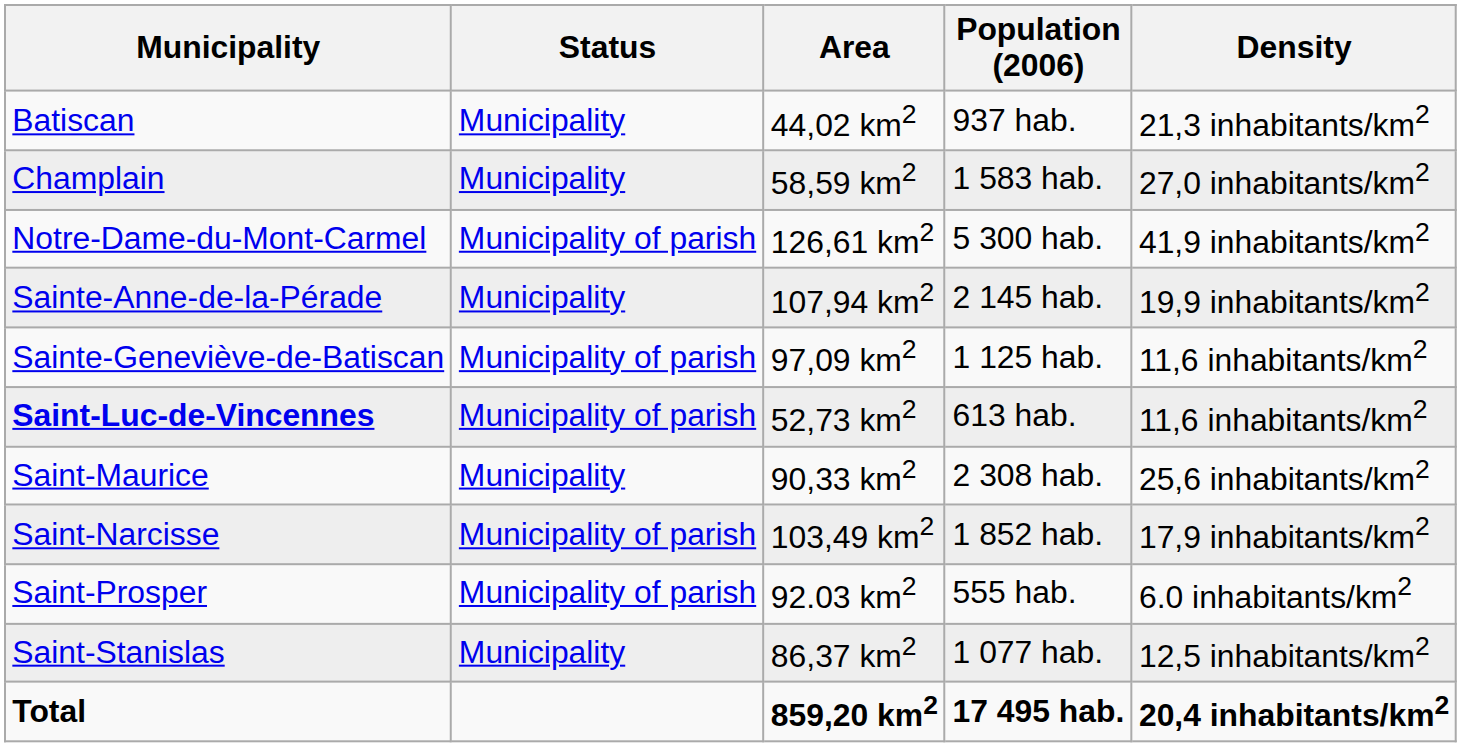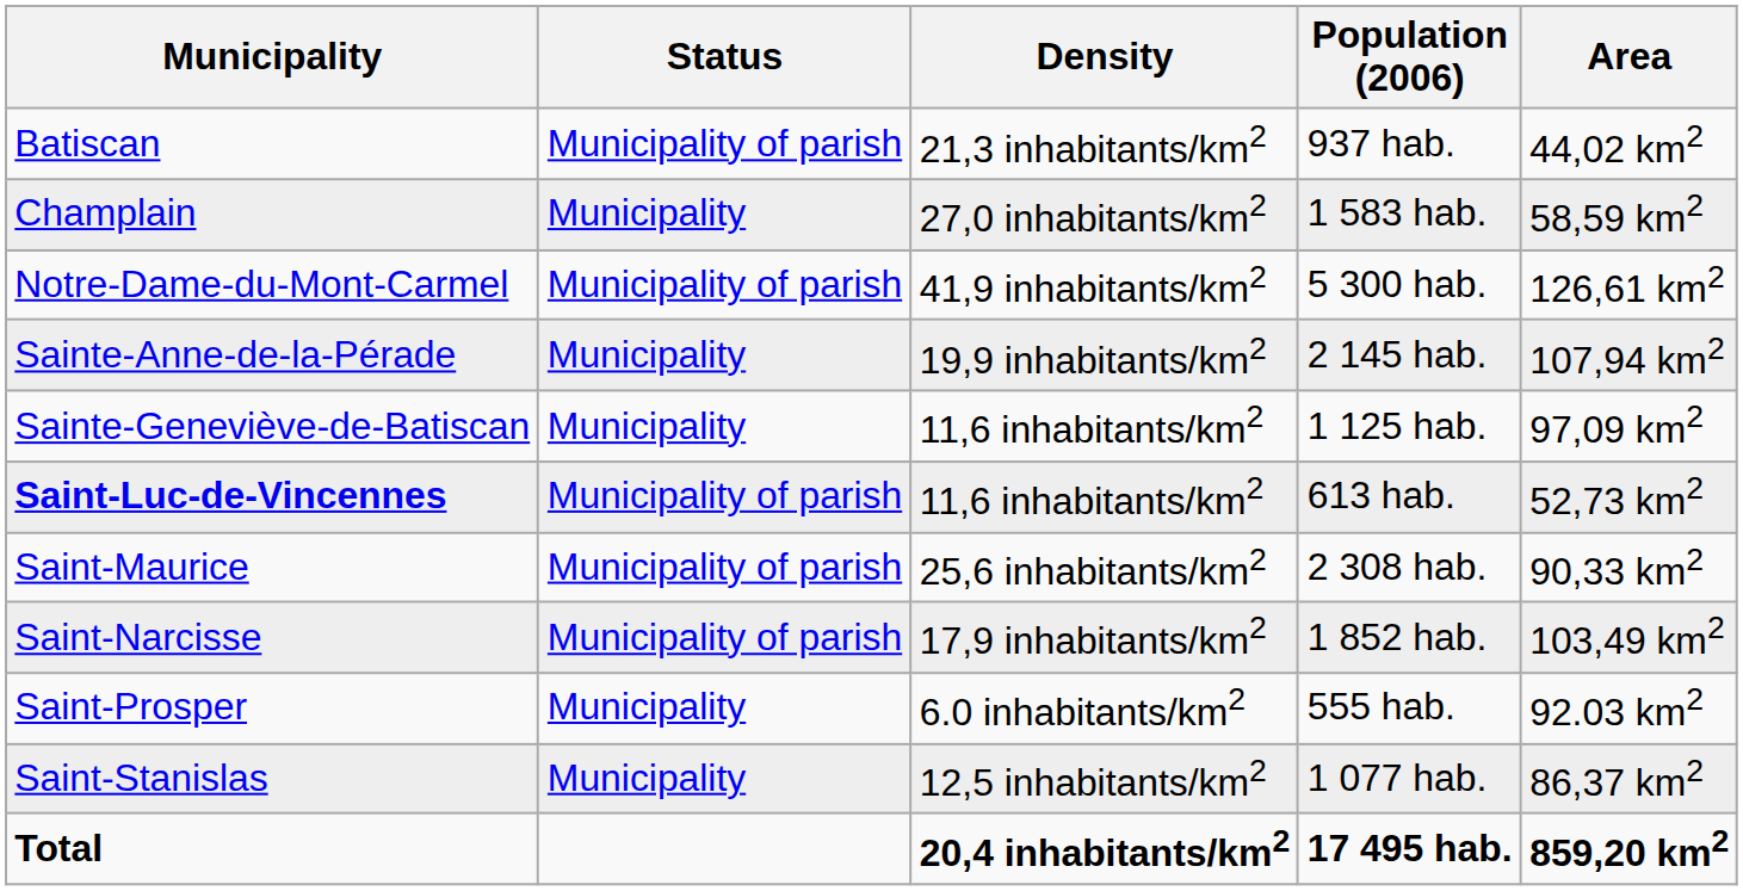 <table class=wikitable>
 <tr>
 <th>Municipality</th>
 <th>Status</th>
+<th>Density</th>
+<th>Population<br>(2006)</th>
 <th>Area</th>
-<th>Population<br>(2006)</th>
-<th>Density</th>
 </tr>
 <tr>
 <td><a href='#'>Batiscan</a></td>
-<td><a href='#'>Municipality</a></td>
+<td><a href='#'>Municipality of parish</a></td>
+<td>21,3 inhabitants/km<sup>2</sup></td>
+<td>937 hab.</td>
 <td>44,02 km<sup>2</sup></td>
-<td>937 hab.</td>
-<td>21,3 inhabitants/km<sup>2</sup></td>
 </tr>
 <tr style="background:#eee">
 <td><a href='#'>Champlain</a></td>
 <td><a href='#'>Municipality</a></td>
+<td>27,0 inhabitants/km<sup>2</sup></td>
+<td>1 583 hab.</td>
 <td>58,59 km<sup>2</sup></td>
-<td>1 583 hab.</td>
-<td>27,0 inhabitants/km<sup>2</sup></td>
 </tr>
 <tr>
 <td><a href='#'>Notre-Dame-du-Mont-Carmel</a></td>
 <td><a href='#'>Municipality of parish</a></td>
+<td>41,9 inhabitants/km<sup>2</sup></td>
+<td>5 300 hab.</td>
 <td>126,61 km<sup>2</sup></td>
-<td>5 300 hab.</td>
-<td>41,9 inhabitants/km<sup>2</sup></td>
 </tr>
 <tr style="background:#eee">
 <td><a href='#'>Sainte-Anne-de-la-Pérade</a></td>
 <td><a href='#'>Municipality</a></td>
+<td>19,9 inhabitants/km<sup>2</sup></td>
+<td>2 145 hab.</td>
 <td>107,94 km<sup>2</sup></td>
-<td>2 145 hab.</td>
-<td>19,9 inhabitants/km<sup>2</sup></td>
 </tr>
 <tr>
 <td><a href='#'>Sainte-Geneviève-de-Batiscan</a></td>
-<td><a href='#'>Municipality of parish</a></td>
+<td><a href='#'>Municipality</a></td>
+<td>11,6 inhabitants/km<sup>2</sup></td>
+<td>1 125 hab.</td>
 <td>97,09 km<sup>2</sup></td>
-<td>1 125 hab.</td>
-<td>11,6 inhabitants/km<sup>2</sup></td>
 </tr>
 <tr style="background:#eee">
 <td><strong><a href='#'>Saint-Luc-de-Vincennes</a></strong></td>
 <td><a href='#'>Municipality of parish</a></td>
+<td>11,6 inhabitants/km<sup>2</sup></td>
+<td>613 hab.</td>
 <td>52,73 km<sup>2</sup></td>
-<td>613 hab.</td>
-<td>11,6 inhabitants/km<sup>2</sup></td>
 </tr>
 <tr>
 <td><a href='#'>Saint-Maurice</a></td>
-<td><a href='#'>Municipality</a></td>
+<td><a href='#'>Municipality of parish</a></td>
+<td>25,6 inhabitants/km<sup>2</sup></td>
+<td>2 308 hab.</td>
 <td>90,33 km<sup>2</sup></td>
-<td>2 308 hab.</td>
-<td>25,6 inhabitants/km<sup>2</sup></td>
 </tr>
 <tr style="background:#eee">
 <td><a href='#'>Saint-Narcisse</a></td>
 <td><a href='#'>Municipality of parish</a></td>
+<td>17,9 inhabitants/km<sup>2</sup></td>
+<td>1 852 hab.</td>
 <td>103,49 km<sup>2</sup></td>
-<td>1 852 hab.</td>
-<td>17,9 inhabitants/km<sup>2</sup></td>
 </tr>
 <tr>
 <td><a href='#'>Saint-Prosper</a></td>
-<td><a href='#'>Municipality of parish</a></td>
+<td><a href='#'>Municipality</a></td>
+<td>6.0 inhabitants/km<sup>2</sup></td>
+<td>555 hab.</td>
 <td>92.03 km<sup>2</sup></td>
-<td>555 hab.</td>
-<td>6.0 inhabitants/km<sup>2</sup></td>
 </tr>
 <tr style="background:#eee">
 <td><a href='#'>Saint-Stanislas</a></td>
 <td><a href='#'>Municipality</a></td>
+<td>12,5 inhabitants/km<sup>2</sup></td>
+<td>1 077 hab.</td>
 <td>86,37 km<sup>2</sup></td>
-<td>1 077 hab.</td>
-<td>12,5 inhabitants/km<sup>2</sup></td>
 </tr>
 <tr>
 <td><strong>Total</strong></td>
 <td></td>
+<td><strong>20,4 inhabitants/km<sup>2</sup></strong></td>
+<td><strong>17 495 hab.</strong></td>
 <td><strong>859,20 km<sup>2</sup></strong></td>
-<td><strong>17 495 hab.</strong></td>
-<td><strong>20,4 inhabitants/km<sup>2</sup></strong></td>
 </tr>
 </table>
